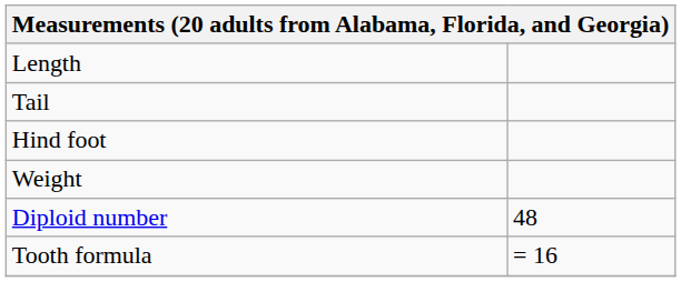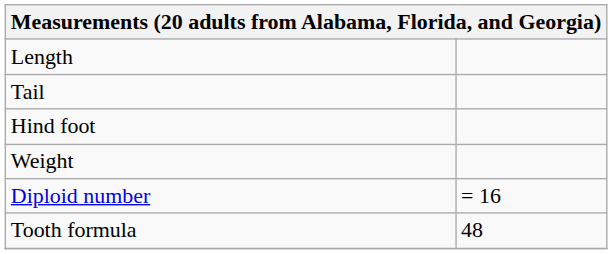 <table class="wikitable" style="margin:1em auto;">
 <tr>
 <th colspan="2">Measurements (20 adults from Alabama, Florida, and Georgia)</th>
 </tr>
 <tr>
 <td>Length</td>
 <td> </td>
 </tr>
 <tr>
 <td>Tail</td>
 <td> </td>
 </tr>
 <tr>
 <td>Hind foot</td>
 <td> </td>
 </tr>
 <tr>
 <td>Weight</td>
 <td></td>
 </tr>
 <tr>
 <td><a href='#'>Diploid number</a></td>
-<td>48</td>
+<td> = 16</td>
 </tr>
 <tr>
 <td>Tooth formula</td>
-<td> = 16</td>
+<td>48</td>
 </tr>
 <tr>
 </tr>
 </table>
